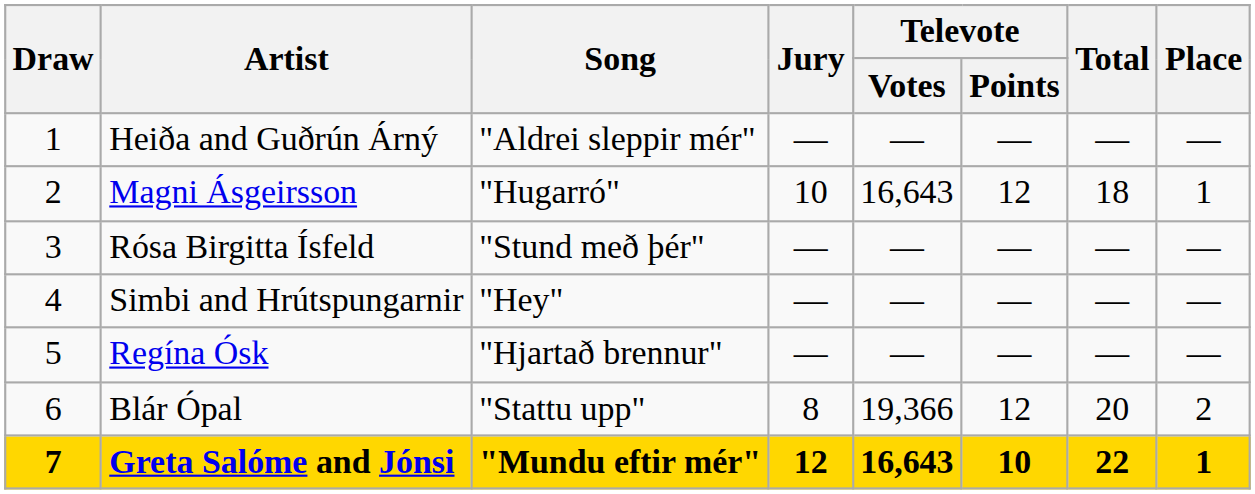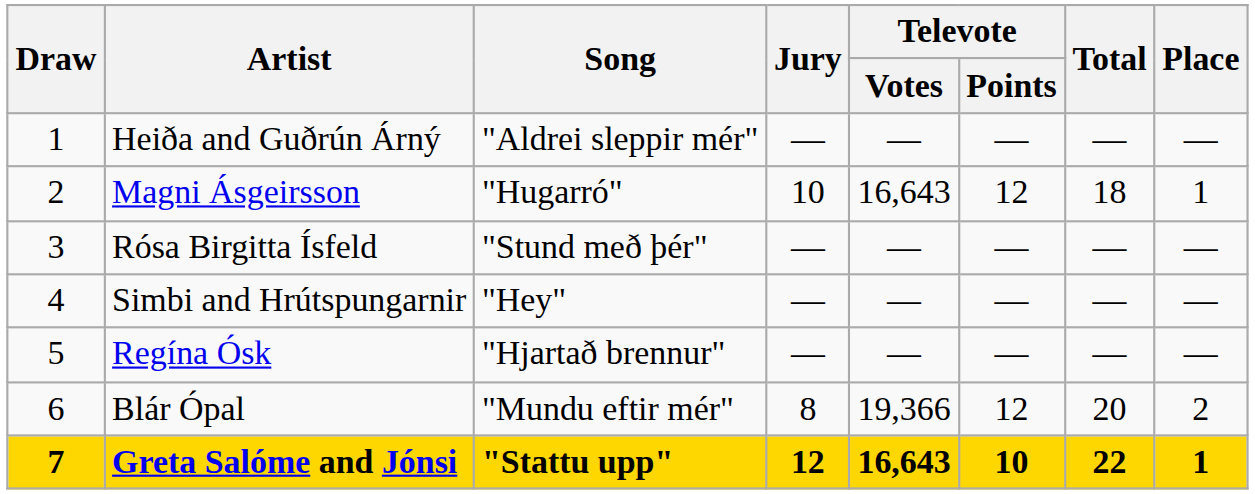 <table class="sortable wikitable" style="margin: 1em auto 1em auto; text-align:center">
 <tr>
 <th rowspan="2">Draw</th>
 <th rowspan="2">Artist</th>
 <th rowspan="2">Song</th>
 <th rowspan="2">Jury</th>
 <th colspan="2">Televote</th>
 <th rowspan="2">Total</th>
 <th rowspan="2">Place</th>
 </tr>
 <tr>
 <th>Votes</th>
 <th>Points</th>
 </tr>
 <tr>
 <td>1</td>
 <td align="left">Heiða and Guðrún Árný</td>
 <td align="left">"Aldrei sleppir mér"</td>
 <td>—</td>
 <td>—</td>
 <td>—</td>
 <td>—</td>
 <td>—</td>
 </tr>
 <tr>
 <td>2</td>
 <td align="left"><a href='#'>Magni Ásgeirsson</a></td>
 <td align="left">"Hugarró"</td>
 <td>10</td>
 <td>16,643</td>
 <td>12</td>
 <td>18</td>
 <td>1</td>
 </tr>
 <tr>
 <td>3</td>
 <td align="left">Rósa Birgitta Ísfeld</td>
 <td align="left">"Stund með þér"</td>
 <td>—</td>
 <td>—</td>
 <td>—</td>
 <td>—</td>
 <td>—</td>
 </tr>
 <tr>
 <td>4</td>
 <td align="left">Simbi and Hrútspungarnir</td>
 <td align="left">"Hey"</td>
 <td>—</td>
 <td>—</td>
 <td>—</td>
 <td>—</td>
 <td>—</td>
 </tr>
 <tr>
 <td>5</td>
 <td align="left"><a href='#'>Regína Ósk</a></td>
 <td align="left">"Hjartað brennur"</td>
 <td>—</td>
 <td>—</td>
 <td>—</td>
 <td>—</td>
 <td>—</td>
 </tr>
 <tr>
 <td>6</td>
 <td align="left">Blár Ópal</td>
-<td align="left">"Stattu upp"</td>
+<td align="left">"Mundu eftir mér"</td>
 <td>8</td>
 <td>19,366</td>
 <td>12</td>
 <td>20</td>
 <td>2</td>
 </tr>
 <tr style="font-weight:bold; background:gold">
 <td>7</td>
 <td align="left"><a href='#'>Greta Salóme</a> and <a href='#'>Jónsi</a></td>
-<td align="left">"Mundu eftir mér"</td>
+<td align="left">"Stattu upp"</td>
 <td>12</td>
 <td>16,643</td>
 <td>10</td>
 <td>22</td>
 <td>1</td>
 </tr>
 </table>
